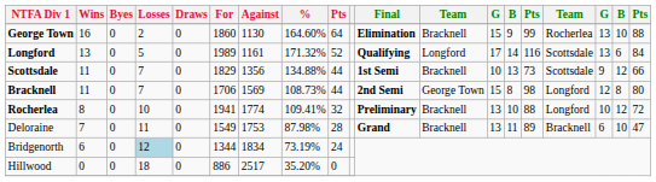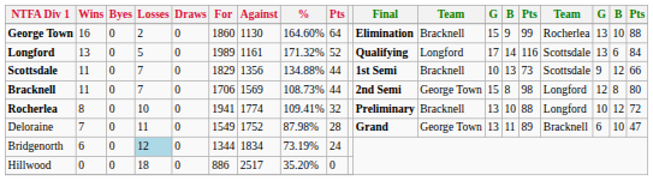 <table style="font-size: 85%; text-align: left;" class="wikitable">
 <tr>
 <th style="color:crimson">NTFA Div 1</th>
 <th style="color:crimson">Wins</th>
 <th style="color:crimson">Byes</th>
 <th style="color:crimson">Losses</th>
 <th style="color:crimson">Draws</th>
 <th style="color:crimson">For</th>
 <th style="color:crimson">Against</th>
 <th style="color:crimson">%</th>
 <th style="color:crimson">Pts</th>
 <th></th>
 <th style="color:green">Final</th>
 <th style="color:green">Team</th>
 <th style="color:green">G</th>
 <th style="color:green">B</th>
 <th style="color:green">Pts</th>
 <th style="color:green">Team</th>
 <th style="color:green">G</th>
 <th style="color:green">B</th>
 <th style="color:green">Pts</th>
 </tr>
 <tr>
 </tr>
 <tr>
 </tr>
 <tr>
 <td><strong>	George Town	</strong></td>
 <td>16</td>
 <td>0</td>
 <td>2</td>
 <td>0</td>
 <td>1860</td>
 <td>1130</td>
 <td>164.60%</td>
 <td>64</td>
 <td></td>
 <td><strong>Elimination</strong></td>
 <td>Bracknell</td>
 <td>15</td>
 <td>9</td>
 <td>99</td>
 <td>Rocherlea</td>
 <td>13</td>
 <td>10</td>
 <td>88</td>
 </tr>
 <tr>
 <td><strong>	Longford	</strong></td>
 <td>13</td>
 <td>0</td>
 <td>5</td>
 <td>0</td>
 <td>1989</td>
 <td>1161</td>
 <td>171.32%</td>
 <td>52</td>
 <td></td>
 <td><strong>Qualifying</strong></td>
 <td>Longford</td>
 <td>17</td>
 <td>14</td>
 <td>116</td>
 <td>Scottsdale</td>
 <td>13</td>
 <td>6</td>
 <td>84</td>
 </tr>
 <tr>
 <td><strong>	Scottsdale	</strong></td>
 <td>11</td>
 <td>0</td>
 <td>7</td>
 <td>0</td>
 <td>1829</td>
 <td>1356</td>
 <td>134.88%</td>
 <td>44</td>
 <td></td>
 <td><strong>1st Semi</strong></td>
 <td>Bracknell</td>
 <td>10</td>
 <td>13</td>
 <td>73</td>
 <td>Scottsdale</td>
 <td>9</td>
 <td>12</td>
 <td>66</td>
 </tr>
 <tr>
 <td><strong>	Bracknell	</strong></td>
 <td>11</td>
 <td>0</td>
 <td>7</td>
 <td>0</td>
 <td>1706</td>
 <td>1569</td>
 <td>108.73%</td>
 <td>44</td>
 <td></td>
 <td><strong>2nd Semi</strong></td>
 <td>George Town</td>
 <td>15</td>
 <td>8</td>
 <td>98</td>
 <td>Longford</td>
 <td>12</td>
 <td>8</td>
 <td>80</td>
 </tr>
 <tr>
 <td><strong>	Rocherlea	</strong></td>
 <td>8</td>
 <td>0</td>
 <td>10</td>
 <td>0</td>
 <td>1941</td>
 <td>1774</td>
 <td>109.41%</td>
 <td>32</td>
 <td></td>
 <td><strong>Preliminary</strong></td>
 <td>Bracknell</td>
 <td>13</td>
 <td>10</td>
 <td>88</td>
 <td>Longford</td>
 <td>10</td>
 <td>12</td>
 <td>72</td>
 </tr>
 <tr>
 <td>Deloraine</td>
 <td>7</td>
 <td>0</td>
 <td>11</td>
 <td>0</td>
 <td>1549</td>
-<td>1753</td>
+<td>1752</td>
 <td>87.98%</td>
 <td>28</td>
 <td></td>
 <td><strong>Grand</strong></td>
-<td>Bracknell</td>
+<td>George Town</td>
 <td>13</td>
 <td>11</td>
 <td>89</td>
 <td>Bracknell</td>
 <td>6</td>
 <td>10</td>
 <td>47</td>
 </tr>
 <tr>
 <td>Bridgenorth</td>
 <td>6</td>
 <td>0</td>
 <td style="background: lightblue;">12</td>
 <td>0</td>
 <td>1344</td>
 <td>1834</td>
 <td>73.19%</td>
 <td>24</td>
 <td></td>
 </tr>
 <tr>
 <td>Hillwood</td>
 <td>0</td>
 <td>0</td>
 <td>18</td>
 <td>0</td>
 <td>886</td>
 <td>2517</td>
 <td>35.20%</td>
 <td>0</td>
 <td></td>
 </tr>
 <tr>
 </tr>
 </table>
